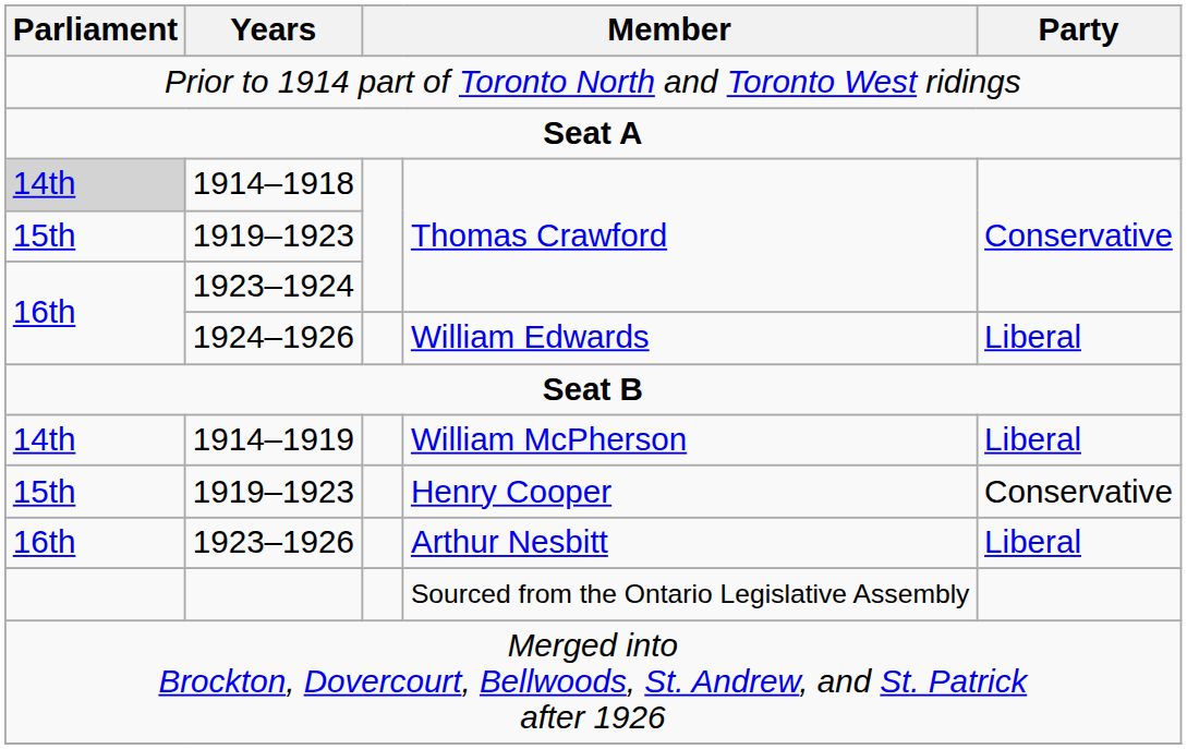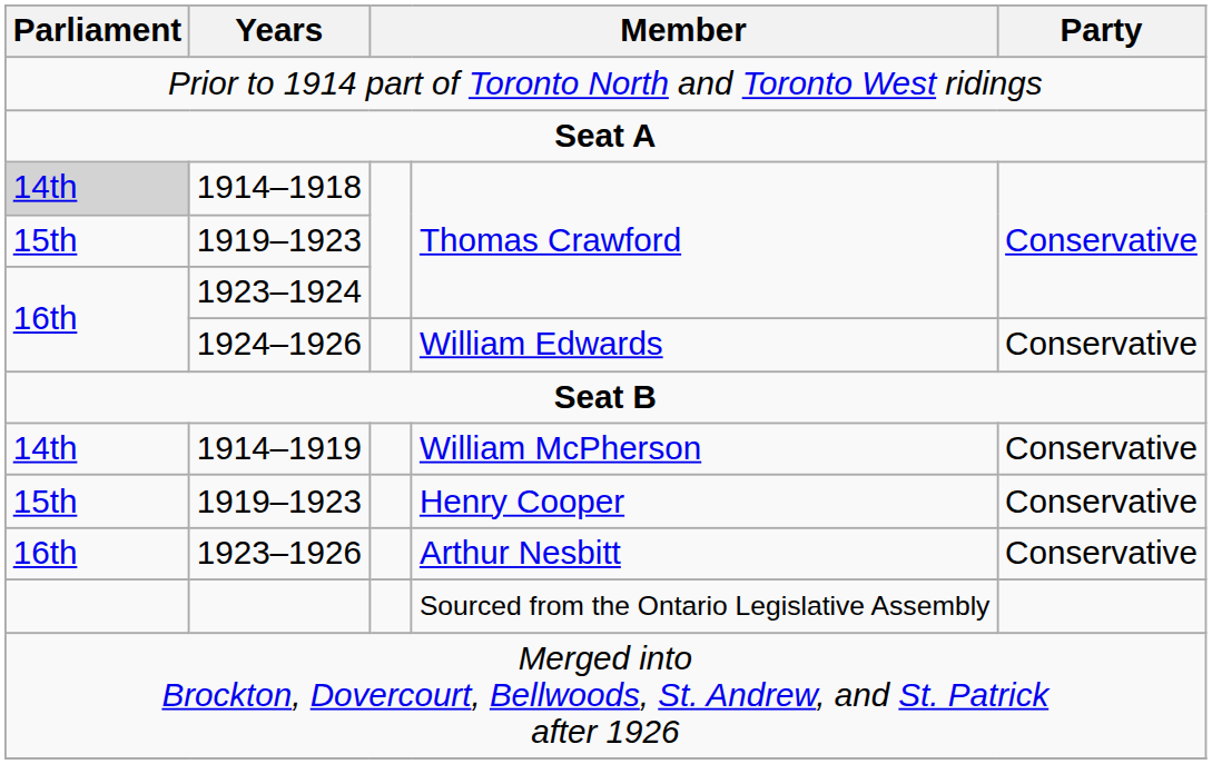 <table class="wikitable">
 <tr>
 <th>Parliament</th>
 <th>Years</th>
 <th colspan="2">Member</th>
 <th>Party</th>
 </tr>
 <tr>
 <td colspan="5" align="center"><em>Prior to 1914 part of <a href='#'>Toronto North</a> and <a href='#'>Toronto West</a> ridings</em></td>
 </tr>
 <tr>
 <td colspan="5" align="center"><strong>Seat A</strong></td>
 </tr>
 <tr>
 <td style="background: lightgrey;"><a href='#'>14th</a></td>
 <td>1914–1918</td>
 <td rowspan="3" >   </td>
 <td rowspan="3"><a href='#'>Thomas Crawford</a></td>
 <td rowspan="3"><a href='#'>Conservative</a></td>
 </tr>
 <tr>
 <td><a href='#'>15th</a></td>
 <td>1919–1923</td>
 </tr>
 <tr>
 <td rowspan="2"><a href='#'>16th</a></td>
 <td>1923–1924</td>
 </tr>
 <tr>
 <td>1924–1926</td>
 <td>   </td>
 <td><a href='#'>William Edwards</a></td>
-<td><a href='#'>Liberal</a></td>
+<td>Conservative</td>
 </tr>
 <tr>
 <td colspan="5" align="center"><strong>Seat B</strong></td>
 </tr>
 <tr>
 <td><a href='#'>14th</a></td>
 <td>1914–1919</td>
 <td>   </td>
 <td><a href='#'>William McPherson</a></td>
-<td><a href='#'>Liberal</a></td>
+<td>Conservative</td>
 </tr>
 <tr>
 <td><a href='#'>15th</a></td>
 <td>1919–1923</td>
 <td>   </td>
 <td><a href='#'>Henry Cooper</a></td>
 <td>Conservative</td>
 </tr>
 <tr>
 <td><a href='#'>16th</a></td>
 <td>1923–1926</td>
 <td>   </td>
 <td><a href='#'>Arthur Nesbitt</a></td>
-<td><a href='#'>Liberal</a></td>
+<td>Conservative</td>
 </tr>
 <tr>
 <td></td>
 <td></td>
 <td></td>
 <td><small>Sourced from the Ontario Legislative Assembly</small></td>
 <td></td>
 </tr>
 <tr>
 <td colspan="5" align="center"><em>Merged into <br><a href='#'>Brockton</a>, <a href='#'>Dovercourt</a>, <a href='#'>Bellwoods</a>, <a href='#'>St. Andrew</a>, and <a href='#'>St. Patrick</a> <br>after 1926</em></td>
 </tr>
 <tr>
 </tr>
 </table>
